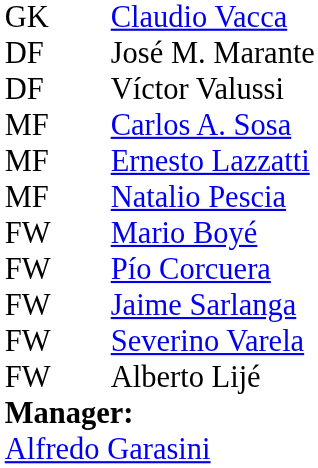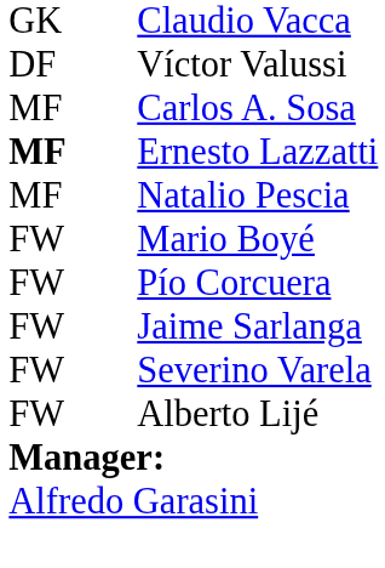 <table cellspacing="0" cellpadding="0" style="font-size:90%; margin:0.2em auto;">
 <tr>
 <th width="25"></th>
 <th width="25"></th>
 </tr>
 <tr>
 <td>GK</td>
 <td></td>
 <td> <a href='#'>Claudio Vacca</a></td>
 </tr>
 <tr>
 <td>DF</td>
 <td></td>
-<td> José M. Marante </td>
-<td></td>
-<td></td>
-</tr>
-<tr>
-<td>DF</td>
-<td></td>
 <td> Víctor Valussi</td>
 </tr>
 <tr>
 <td>MF</td>
 <td></td>
 <td> <a href='#'>Carlos A. Sosa</a></td>
 </tr>
 <tr>
-<td>MF</td>
+<td><strong>MF</strong></td>
 <td></td>
 <td> <a href='#'>Ernesto Lazzatti</a></td>
 </tr>
 <tr>
 <td>MF</td>
 <td></td>
 <td> <a href='#'>Natalio Pescia</a></td>
 <td></td>
 </tr>
 <tr>
 <td>FW</td>
 <td></td>
 <td> <a href='#'>Mario Boyé</a></td>
 <td></td>
 </tr>
 <tr>
 <td>FW</td>
 <td></td>
 <td> <a href='#'>Pío Corcuera</a></td>
 </tr>
 <tr>
 <td>FW</td>
 <td></td>
 <td> <a href='#'>Jaime Sarlanga</a></td>
 </tr>
 <tr>
 <td>FW</td>
 <td></td>
 <td> <a href='#'>Severino Varela</a></td>
 </tr>
 <tr>
 <td>FW</td>
 <td></td>
 <td> Alberto Lijé</td>
 </tr>
 <tr>
 <td colspan=3><strong>Manager:</strong></td>
 </tr>
 <tr>
 <td colspan=4> <a href='#'>Alfredo Garasini</a></td>
 </tr>
 </table>
